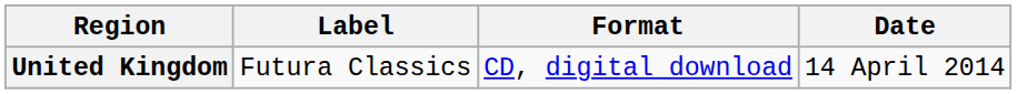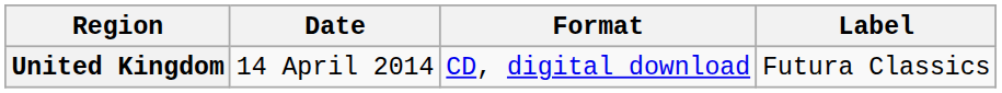 <table class="wikitable plainrowheaders">
 <tr>
 <th>Region</th>
+<th>Date</th>
+<th>Format</th>
 <th>Label</th>
-<th>Format</th>
-<th>Date</th>
 </tr>
 <tr>
 <th scope="row">United Kingdom</th>
+<td>14 April 2014</td>
+<td><a href='#'>CD</a>, <a href='#'>digital download</a></td>
 <td>Futura Classics</td>
-<td><a href='#'>CD</a>, <a href='#'>digital download</a></td>
-<td>14 April 2014</td>
 </tr>
 </table>
